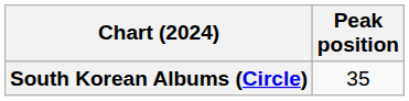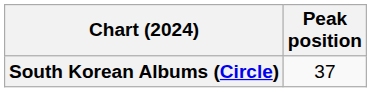 <table class="wikitable plainrowheaders" style="text-align:center">
 <tr>
 <th scope="col">Chart (2024)</th>
 <th scope="col">Peak<br>position</th>
 </tr>
 <tr>
 <th scope="row">South Korean Albums (<a href='#'>Circle</a>)</th>
-<td>35</td>
+<td>37</td>
 </tr>
 </table>
